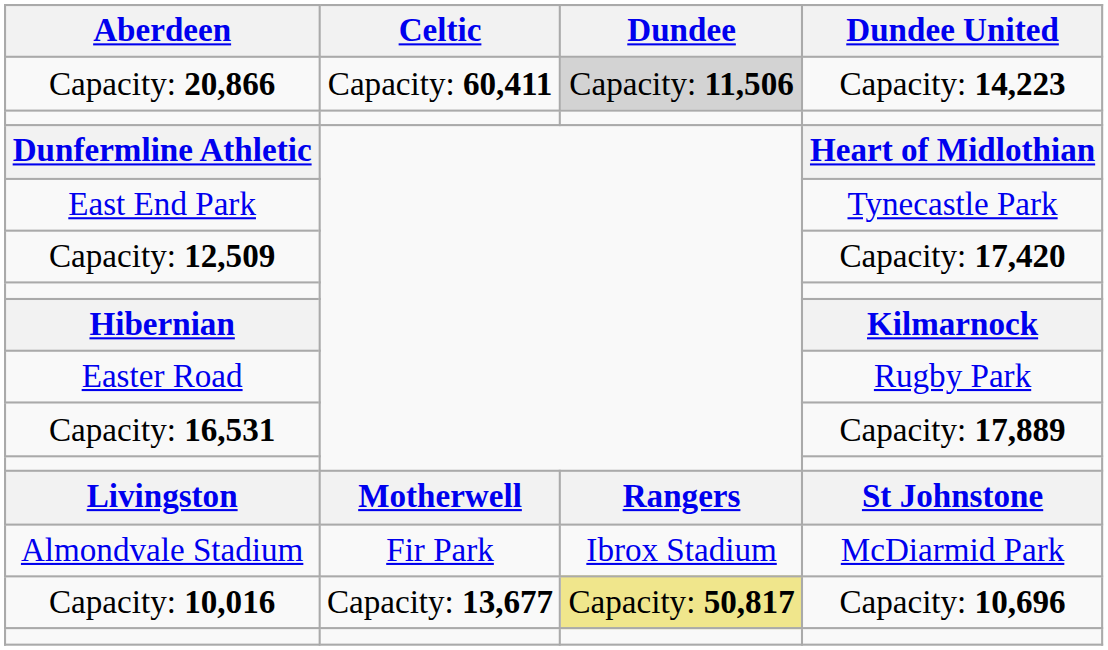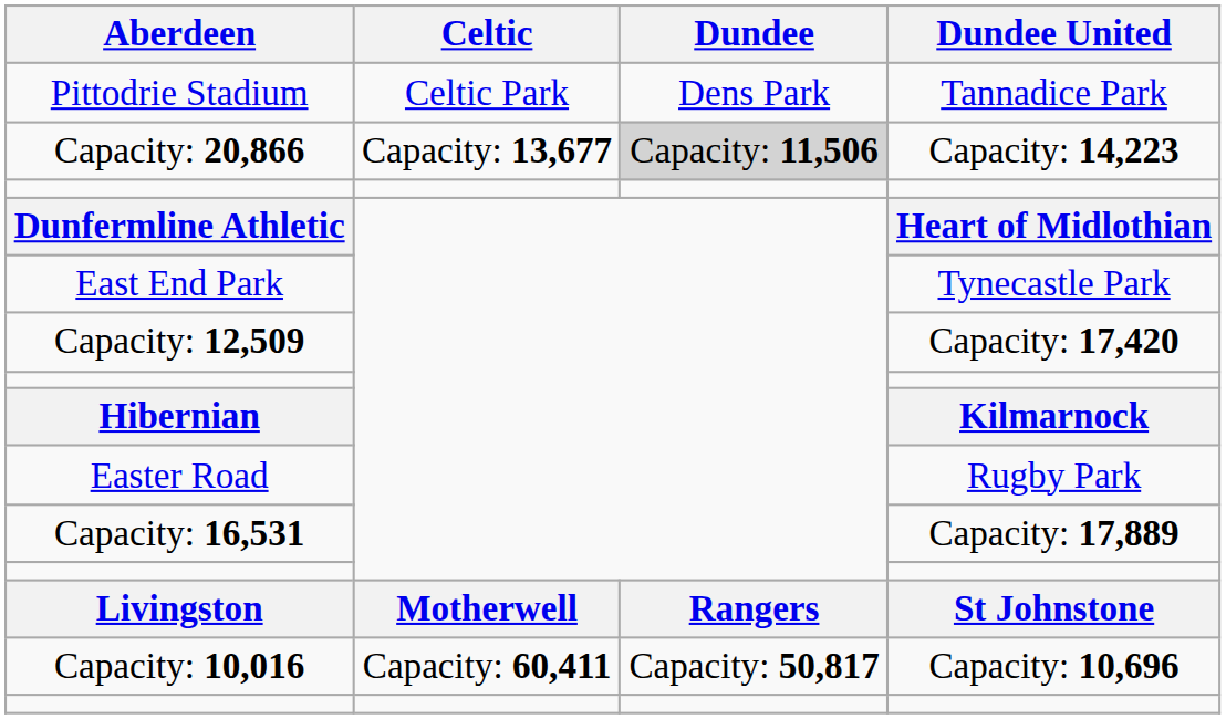 <table class="wikitable" style="text-align:center">
 <tr>
 <th><a href='#'>Aberdeen</a></th>
 <th><a href='#'>Celtic</a></th>
 <th><a href='#'>Dundee</a></th>
 <th><a href='#'>Dundee United</a></th>
 </tr>
 <tr>
+<td><a href='#'>Pittodrie Stadium</a></td>
+<td><a href='#'>Celtic Park</a></td>
+<td><a href='#'>Dens Park</a></td>
+<td><a href='#'>Tannadice Park</a></td>
+</tr>
+<tr>
 <td>Capacity: <strong>20,866</strong></td>
-<td>Capacity: <strong>60,411</strong></td>
+<td>Capacity: <strong>13,677</strong></td>
 <td style="background: lightgrey;">Capacity: <strong>11,506</strong></td>
 <td>Capacity: <strong>14,223</strong></td>
 </tr>
 <tr>
 <td></td>
 <td></td>
 <td></td>
 <td></td>
 </tr>
 <tr>
 <th><a href='#'>Dunfermline Athletic</a></th>
 <td rowspan="8" colspan="2"></td>
 <th><a href='#'>Heart of Midlothian</a></th>
 </tr>
 <tr>
 <td><a href='#'>East End Park</a></td>
 <td><a href='#'>Tynecastle Park</a></td>
 </tr>
 <tr>
 <td>Capacity: <strong>12,509</strong></td>
 <td>Capacity: <strong>17,420</strong></td>
 </tr>
 <tr>
 <td></td>
 <td></td>
 </tr>
 <tr>
 <th><a href='#'>Hibernian</a></th>
 <th><a href='#'>Kilmarnock</a></th>
 </tr>
 <tr>
 <td><a href='#'>Easter Road</a></td>
 <td><a href='#'>Rugby Park</a></td>
 </tr>
 <tr>
 <td>Capacity: <strong>16,531</strong></td>
 <td>Capacity: <strong>17,889</strong></td>
 </tr>
 <tr>
 <td></td>
 <td></td>
 </tr>
 <tr>
 <th><a href='#'>Livingston</a></th>
 <th><a href='#'>Motherwell</a></th>
 <th><a href='#'>Rangers</a></th>
 <th><a href='#'>St Johnstone</a></th>
 </tr>
 <tr>
-<td><a href='#'>Almondvale Stadium</a></td>
-<td><a href='#'>Fir Park</a></td>
-<td><a href='#'>Ibrox Stadium</a></td>
-<td><a href='#'>McDiarmid Park</a></td>
-</tr>
-<tr>
 <td>Capacity: <strong>10,016</strong></td>
-<td>Capacity: <strong>13,677</strong></td>
-<td style="background: khaki;">Capacity: <strong>50,817</strong></td>
+<td>Capacity: <strong>60,411</strong></td>
+<td>Capacity: <strong>50,817</strong></td>
 <td>Capacity: <strong>10,696</strong></td>
 </tr>
 <tr>
 <td></td>
 <td></td>
 <td></td>
 <td></td>
 </tr>
 </table>
